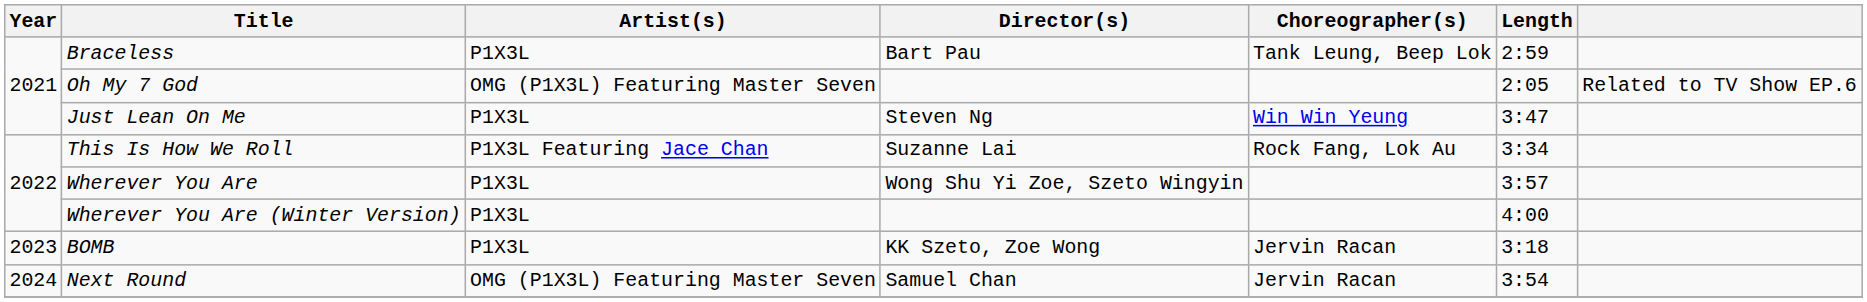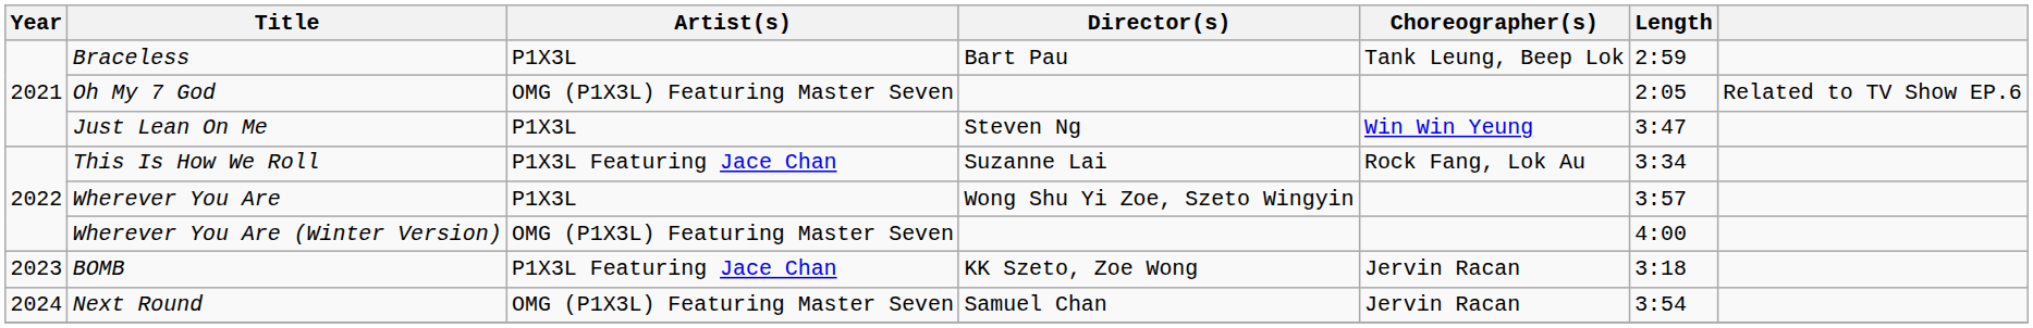 <table class="wikitable plainrowheaders">
 <tr>
 <th>Year</th>
 <th>Title</th>
 <th>Artist(s)</th>
 <th>Director(s)</th>
 <th>Choreographer(s)</th>
 <th>Length</th>
 <th></th>
 </tr>
 <tr>
 <td rowspan="3">2021</td>
 <td><em>Braceless</em></td>
 <td>P1X3L</td>
 <td>Bart Pau</td>
 <td>Tank Leung, Beep Lok</td>
 <td>2:59</td>
 <td></td>
 </tr>
 <tr>
 <td><em>Oh My 7 God</em></td>
 <td>OMG (P1X3L) Featuring Master Seven</td>
 <td></td>
 <td></td>
 <td>2:05</td>
 <td> Related to TV Show <em></em> EP.6</td>
 </tr>
 <tr>
 <td><em>Just Lean On Me</em></td>
 <td>P1X3L</td>
 <td>Steven Ng</td>
 <td><a href='#'>Win Win Yeung</a></td>
 <td>3:47</td>
 <td></td>
 </tr>
 <tr>
 <td rowspan="3">2022</td>
 <td><em>This Is How We Roll</em></td>
 <td>P1X3L Featuring <a href='#'>Jace Chan</a></td>
 <td>Suzanne Lai</td>
 <td>Rock Fang, Lok Au</td>
 <td>3:34</td>
 <td></td>
 </tr>
 <tr>
 <td><em>Wherever You Are</em></td>
 <td>P1X3L</td>
 <td>Wong Shu Yi Zoe, Szeto Wingyin</td>
 <td></td>
 <td>3:57</td>
 <td></td>
 </tr>
 <tr>
 <td><em>Wherever You Are (Winter Version)</em></td>
-<td>P1X3L</td>
+<td>OMG (P1X3L) Featuring Master Seven</td>
 <td></td>
 <td></td>
 <td>4:00</td>
 <td></td>
 </tr>
 <tr>
 <td rowspan="1">2023</td>
 <td><em>BOMB</em></td>
-<td>P1X3L</td>
+<td>P1X3L Featuring <a href='#'>Jace Chan</a></td>
 <td>KK Szeto, Zoe Wong</td>
 <td>Jervin Racan</td>
 <td>3:18</td>
 <td></td>
 </tr>
 <tr>
 <td rowspan="1">2024</td>
 <td><em>Next Round</em></td>
 <td>OMG (P1X3L) Featuring Master Seven</td>
 <td>Samuel Chan</td>
 <td>Jervin Racan</td>
 <td>3:54</td>
 <td></td>
 </tr>
 <tr>
 </tr>
 </table>
